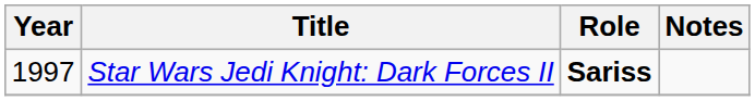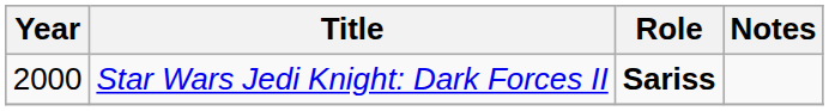 <table class="wikitable sortable">
 <tr>
 <th>Year</th>
 <th>Title</th>
 <th>Role</th>
 <th class="unsortable">Notes</th>
 </tr>
 <tr>
-<td>1997</td>
+<td>2000</td>
 <td><em><a href='#'>Star Wars Jedi Knight: Dark Forces II</a></em></td>
 <td><strong>Sariss</strong></td>
 <td></td>
 </tr>
 <tr>
 </tr>
 </table>
